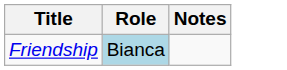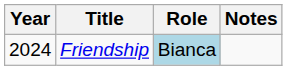 <table class="wikitable">
 <tr>
+<th>Year</th>
 <th>Title</th>
 <th>Role</th>
 <th>Notes</th>
 </tr>
 <tr>
+<td>2024</td>
 <td><em><a href='#'>Friendship</a></em></td>
 <td style="background: lightblue;">Bianca</td>
 <td></td>
 </tr>
 </table>
